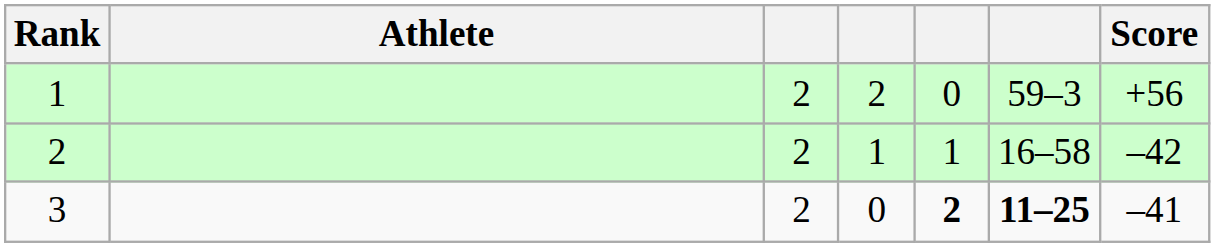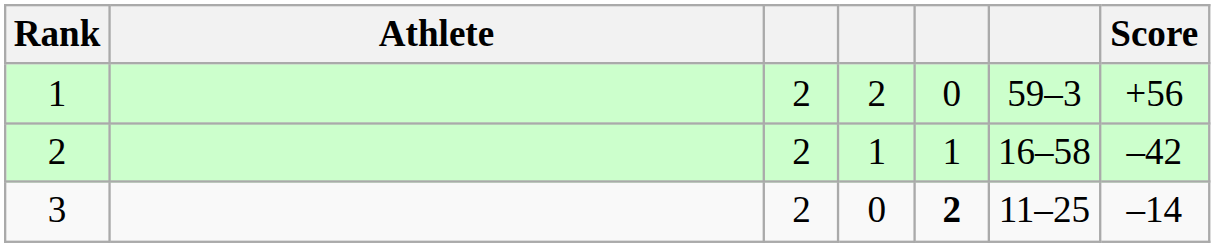 <table class="wikitable" style="text-align: center;">
 <tr>
 <th width=25>Rank</th>
 <th width=275>Athlete</th>
 <th width=25></th>
 <th width=25></th>
 <th width=25></th>
 <th width=40></th>
 <th width=40>Score</th>
 </tr>
 <tr bgcolor=ccffcc>
 <td>1</td>
 <td align=left></td>
 <td>2</td>
 <td>2</td>
 <td>0</td>
 <td>59–3</td>
 <td>+56</td>
 </tr>
 <tr bgcolor=ccffcc>
 <td>2</td>
 <td align=left></td>
 <td>2</td>
 <td>1</td>
 <td>1</td>
 <td>16–58</td>
 <td>–42</td>
 </tr>
 <tr>
 <td>3</td>
 <td align=left></td>
 <td>2</td>
 <td>0</td>
 <td><strong>2</strong></td>
-<td><strong>11–25</strong></td>
-<td>–41</td>
+<td>11–25</td>
+<td>–14</td>
 </tr>
 </table>
